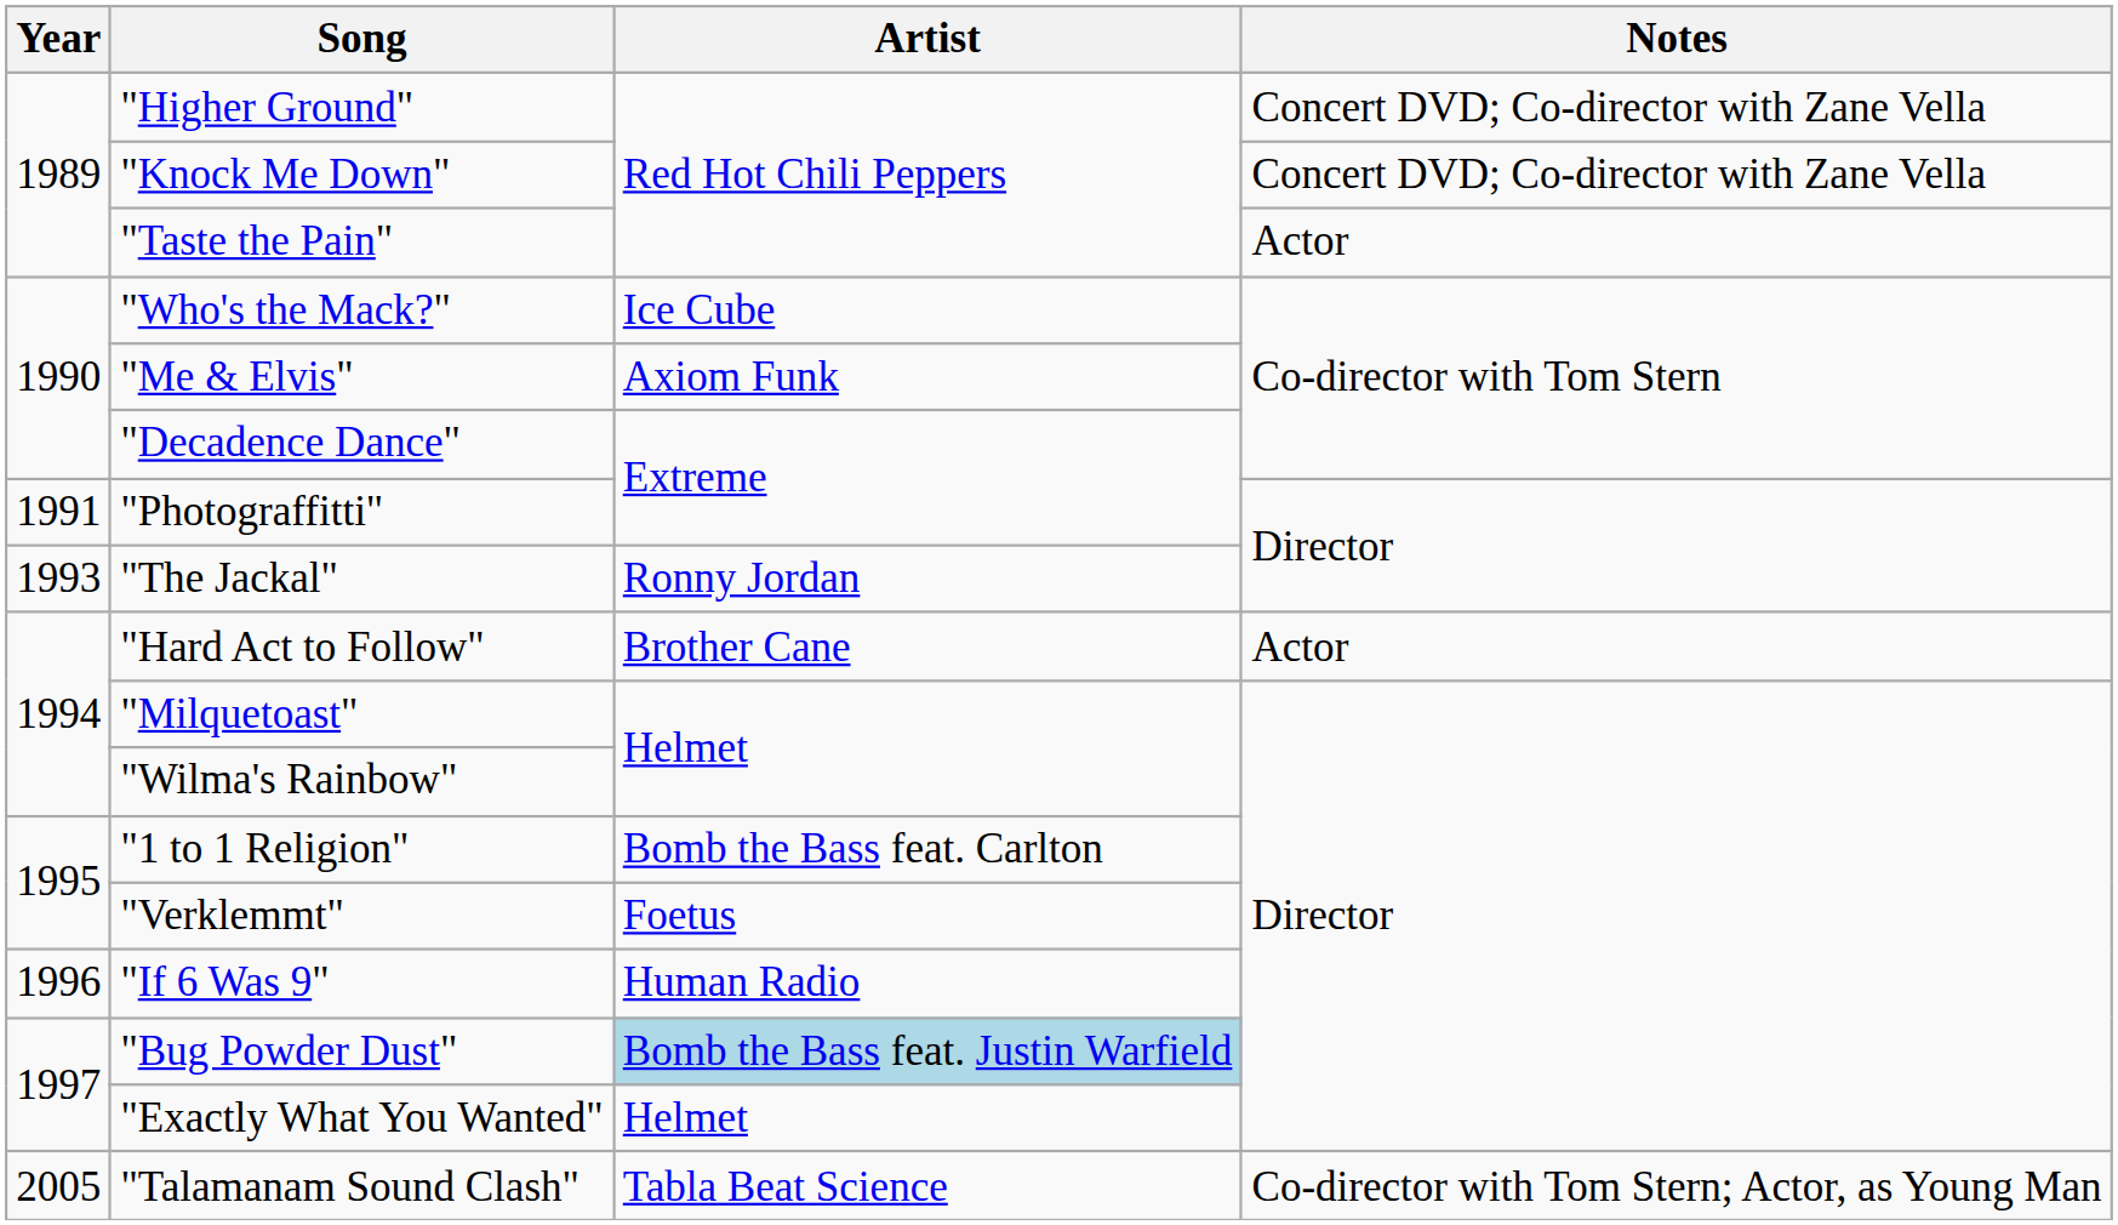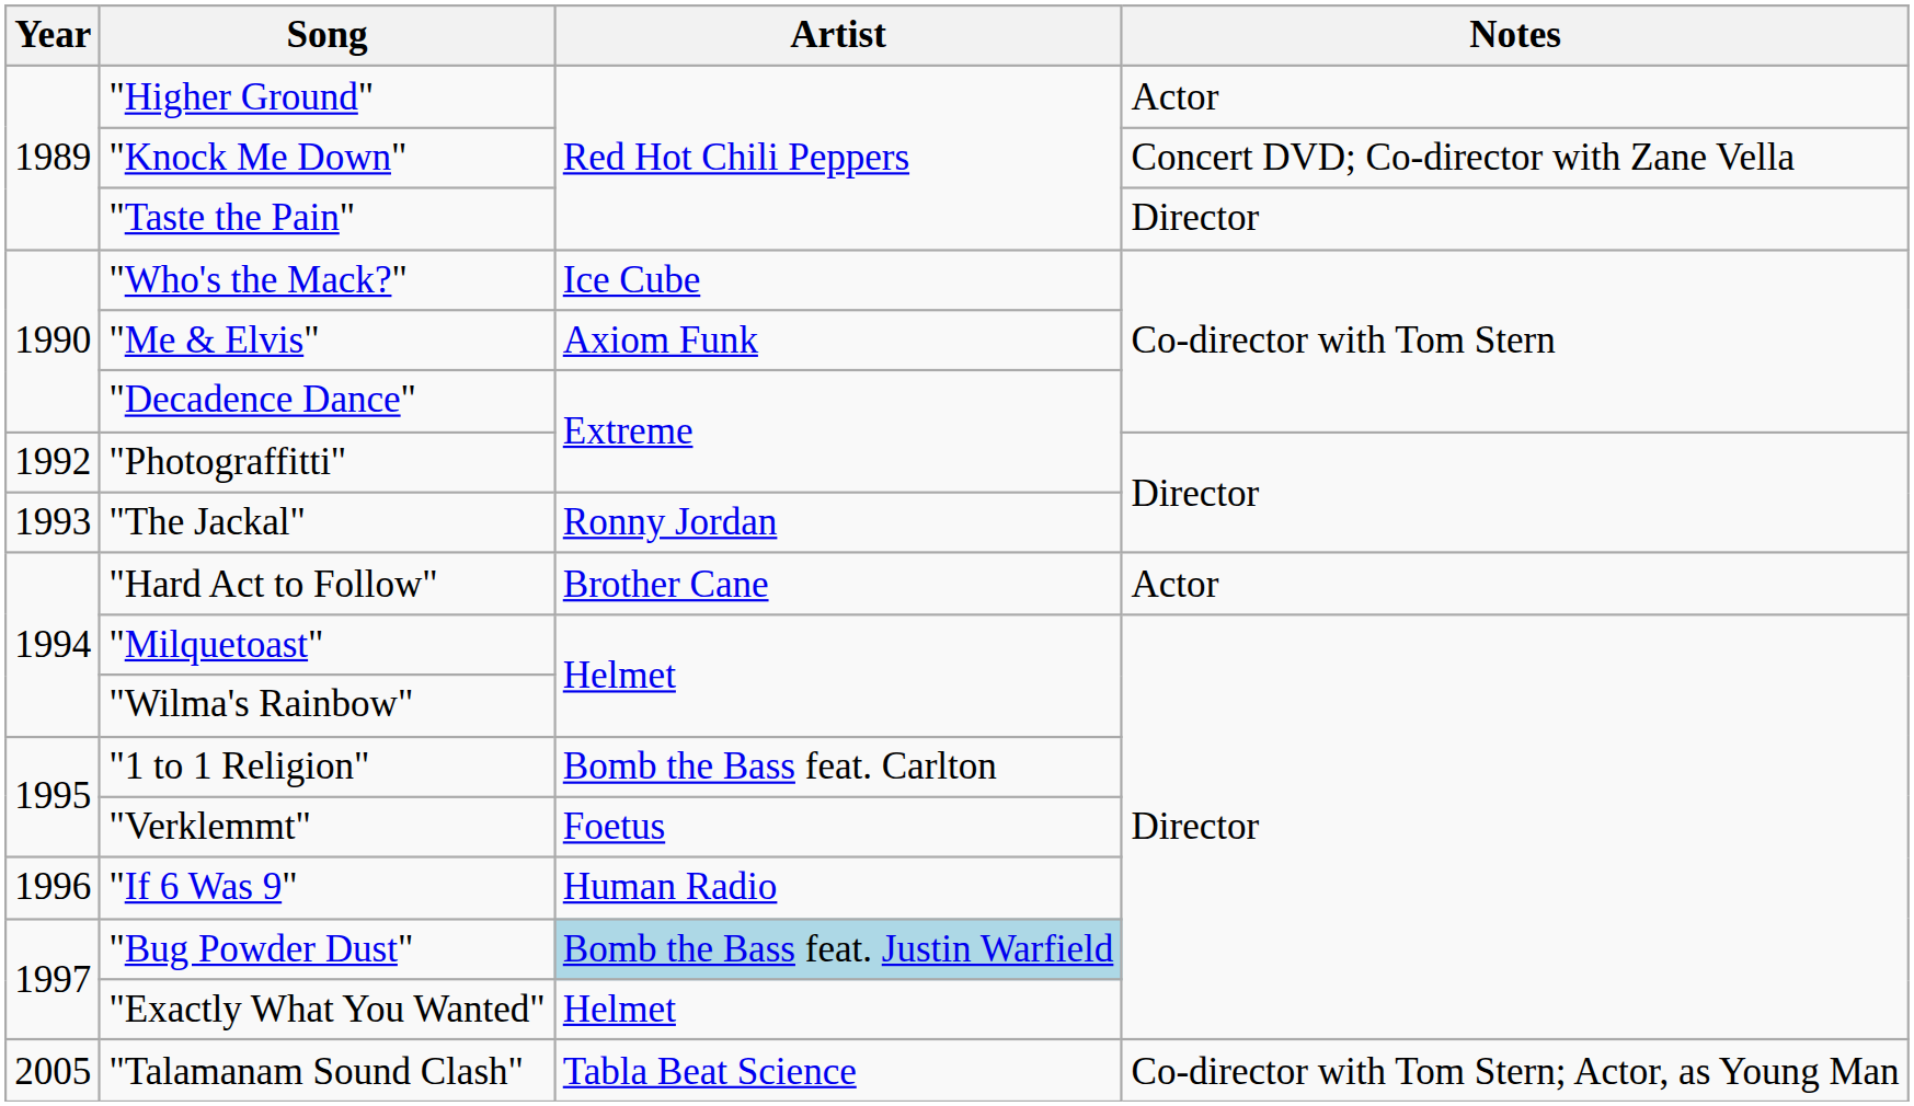 <table class="wikitable sortable">
 <tr>
 <th>Year</th>
 <th>Song</th>
 <th>Artist</th>
 <th>Notes</th>
 </tr>
 <tr>
 <td rowspan="3">1989</td>
 <td>"<a href='#'>Higher Ground</a>"</td>
 <td rowspan="3"><a href='#'>Red Hot Chili Peppers</a></td>
-<td>Concert DVD; Co-director with Zane Vella</td>
+<td>Actor</td>
 </tr>
 <tr>
 <td>"<a href='#'>Knock Me Down</a>"</td>
 <td>Concert DVD; Co-director with Zane Vella</td>
 </tr>
 <tr>
 <td>"<a href='#'>Taste the Pain</a>"</td>
-<td>Actor</td>
+<td>Director</td>
 </tr>
 <tr>
 <td rowspan="3">1990</td>
 <td>"<a href='#'>Who's the Mack?</a>"</td>
 <td><a href='#'>Ice Cube</a></td>
 <td rowspan="3">Co-director with Tom Stern</td>
 </tr>
 <tr>
 <td>"<a href='#'>Me & Elvis</a>"</td>
 <td><a href='#'>Axiom Funk</a></td>
 </tr>
 <tr>
 <td>"<a href='#'>Decadence Dance</a>"</td>
 <td rowspan="2"><a href='#'>Extreme</a></td>
 </tr>
 <tr>
-<td>1991</td>
+<td>1992</td>
 <td>"Photograffitti"</td>
 <td rowspan="2">Director</td>
 </tr>
 <tr>
 <td>1993</td>
 <td>"The Jackal"</td>
 <td><a href='#'>Ronny Jordan</a></td>
 </tr>
 <tr>
 <td rowspan="3">1994</td>
 <td>"Hard Act to Follow"</td>
 <td><a href='#'>Brother Cane</a></td>
 <td>Actor</td>
 </tr>
 <tr>
 <td>"<a href='#'>Milquetoast</a>"</td>
 <td rowspan="2"><a href='#'>Helmet</a></td>
 <td rowspan="7">Director</td>
 </tr>
 <tr>
 <td>"Wilma's Rainbow"</td>
 </tr>
 <tr>
 <td rowspan="2">1995</td>
 <td>"1 to 1 Religion"</td>
 <td><a href='#'>Bomb the Bass</a> feat. Carlton</td>
 </tr>
 <tr>
 <td>"Verklemmt"</td>
 <td><a href='#'>Foetus</a></td>
 </tr>
 <tr>
 <td>1996</td>
 <td>"<a href='#'>If 6 Was 9</a>"</td>
 <td><a href='#'>Human Radio</a></td>
 </tr>
 <tr>
 <td rowspan="2">1997</td>
 <td>"<a href='#'>Bug Powder Dust</a>"</td>
 <td style="background: lightblue;"><a href='#'>Bomb the Bass</a> feat. <a href='#'>Justin Warfield</a></td>
 </tr>
 <tr>
 <td>"Exactly What You Wanted"</td>
 <td><a href='#'>Helmet</a></td>
 </tr>
 <tr>
 <td>2005</td>
 <td>"Talamanam Sound Clash"</td>
 <td><a href='#'>Tabla Beat Science</a></td>
 <td>Co-director with Tom Stern; Actor, as Young Man</td>
 </tr>
 </table>
